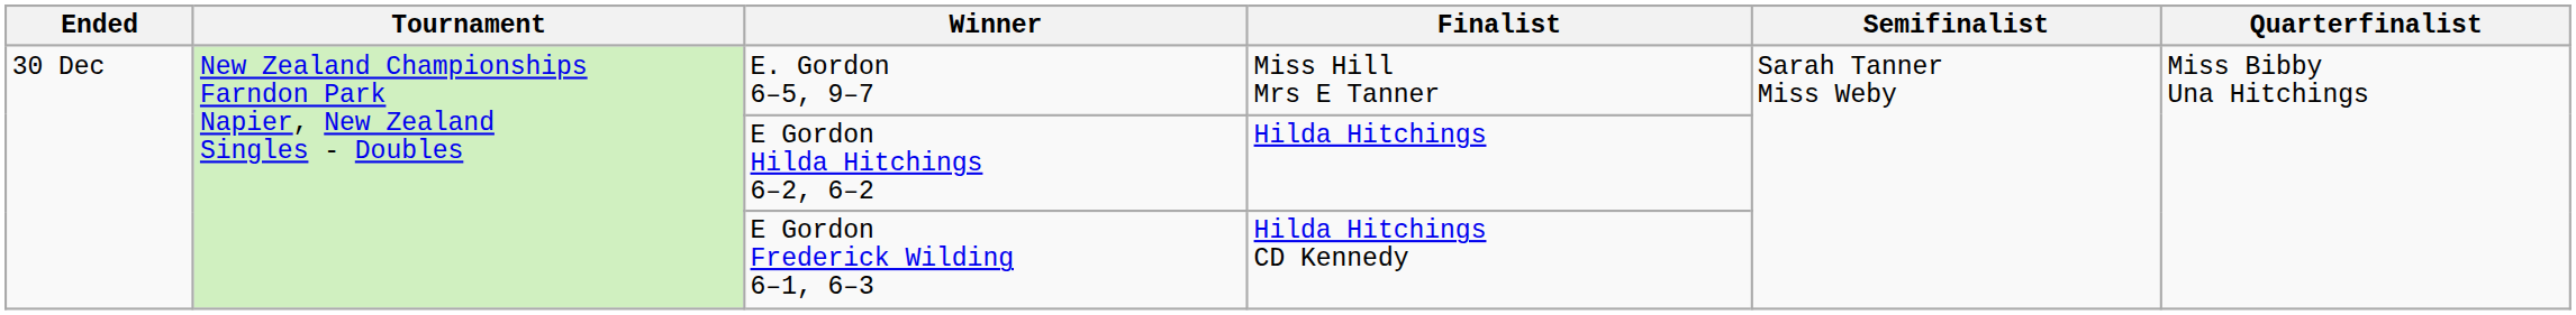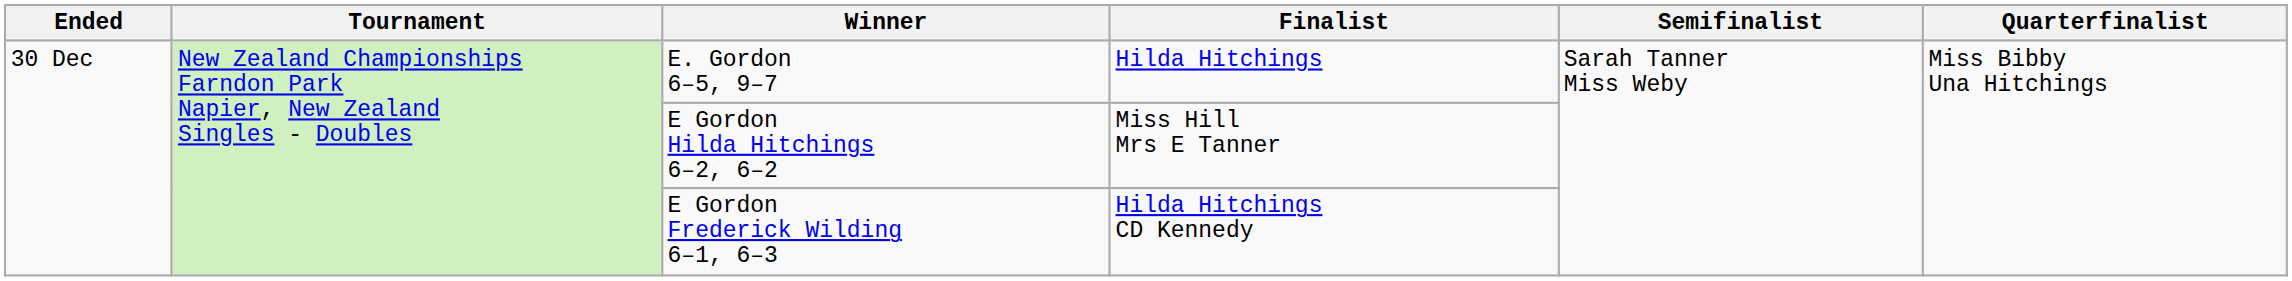 <table class="wikitable" style="font-size:85%;">
 <tr>
 <th width="75">Ended</th>
 <th width="230">Tournament</th>
 <th width="210">Winner</th>
 <th width="210">Finalist</th>
 <th width="170">Semifinalist</th>
 <th width="170">Quarterfinalist</th>
 </tr>
 <tr valign=top>
 <td rowspan=3>30 Dec</td>
 <td style="background:#d0f0c0" rowspan=3><a href='#'>New Zealand Championships</a><br><a href='#'>Farndon Park</a><br><a href='#'>Napier</a>, <a href='#'>New Zealand</a><br><a href='#'>Singles</a> - <a href='#'>Doubles</a></td>
 <td> E. Gordon<br>6–5, 9–7</td>
-<td> Miss Hill<br> Mrs E Tanner</td>
+<td> <a href='#'>Hilda Hitchings</a></td>
 <td rowspan=3> Sarah Tanner <br> Miss Weby</td>
 <td rowspan=3> Miss Bibby <br> Una Hitchings</td>
 </tr>
 <tr valign=top>
 <td> E Gordon<br> <a href='#'>Hilda Hitchings</a><br>6–2, 6–2</td>
-<td> <a href='#'>Hilda Hitchings</a></td>
+<td> Miss Hill<br> Mrs E Tanner</td>
 </tr>
 <tr valign=top>
 <td> E Gordon<br> <a href='#'>Frederick Wilding</a><br>6–1, 6–3</td>
 <td> <a href='#'>Hilda Hitchings</a><br> CD Kennedy</td>
 </tr>
 </table>
